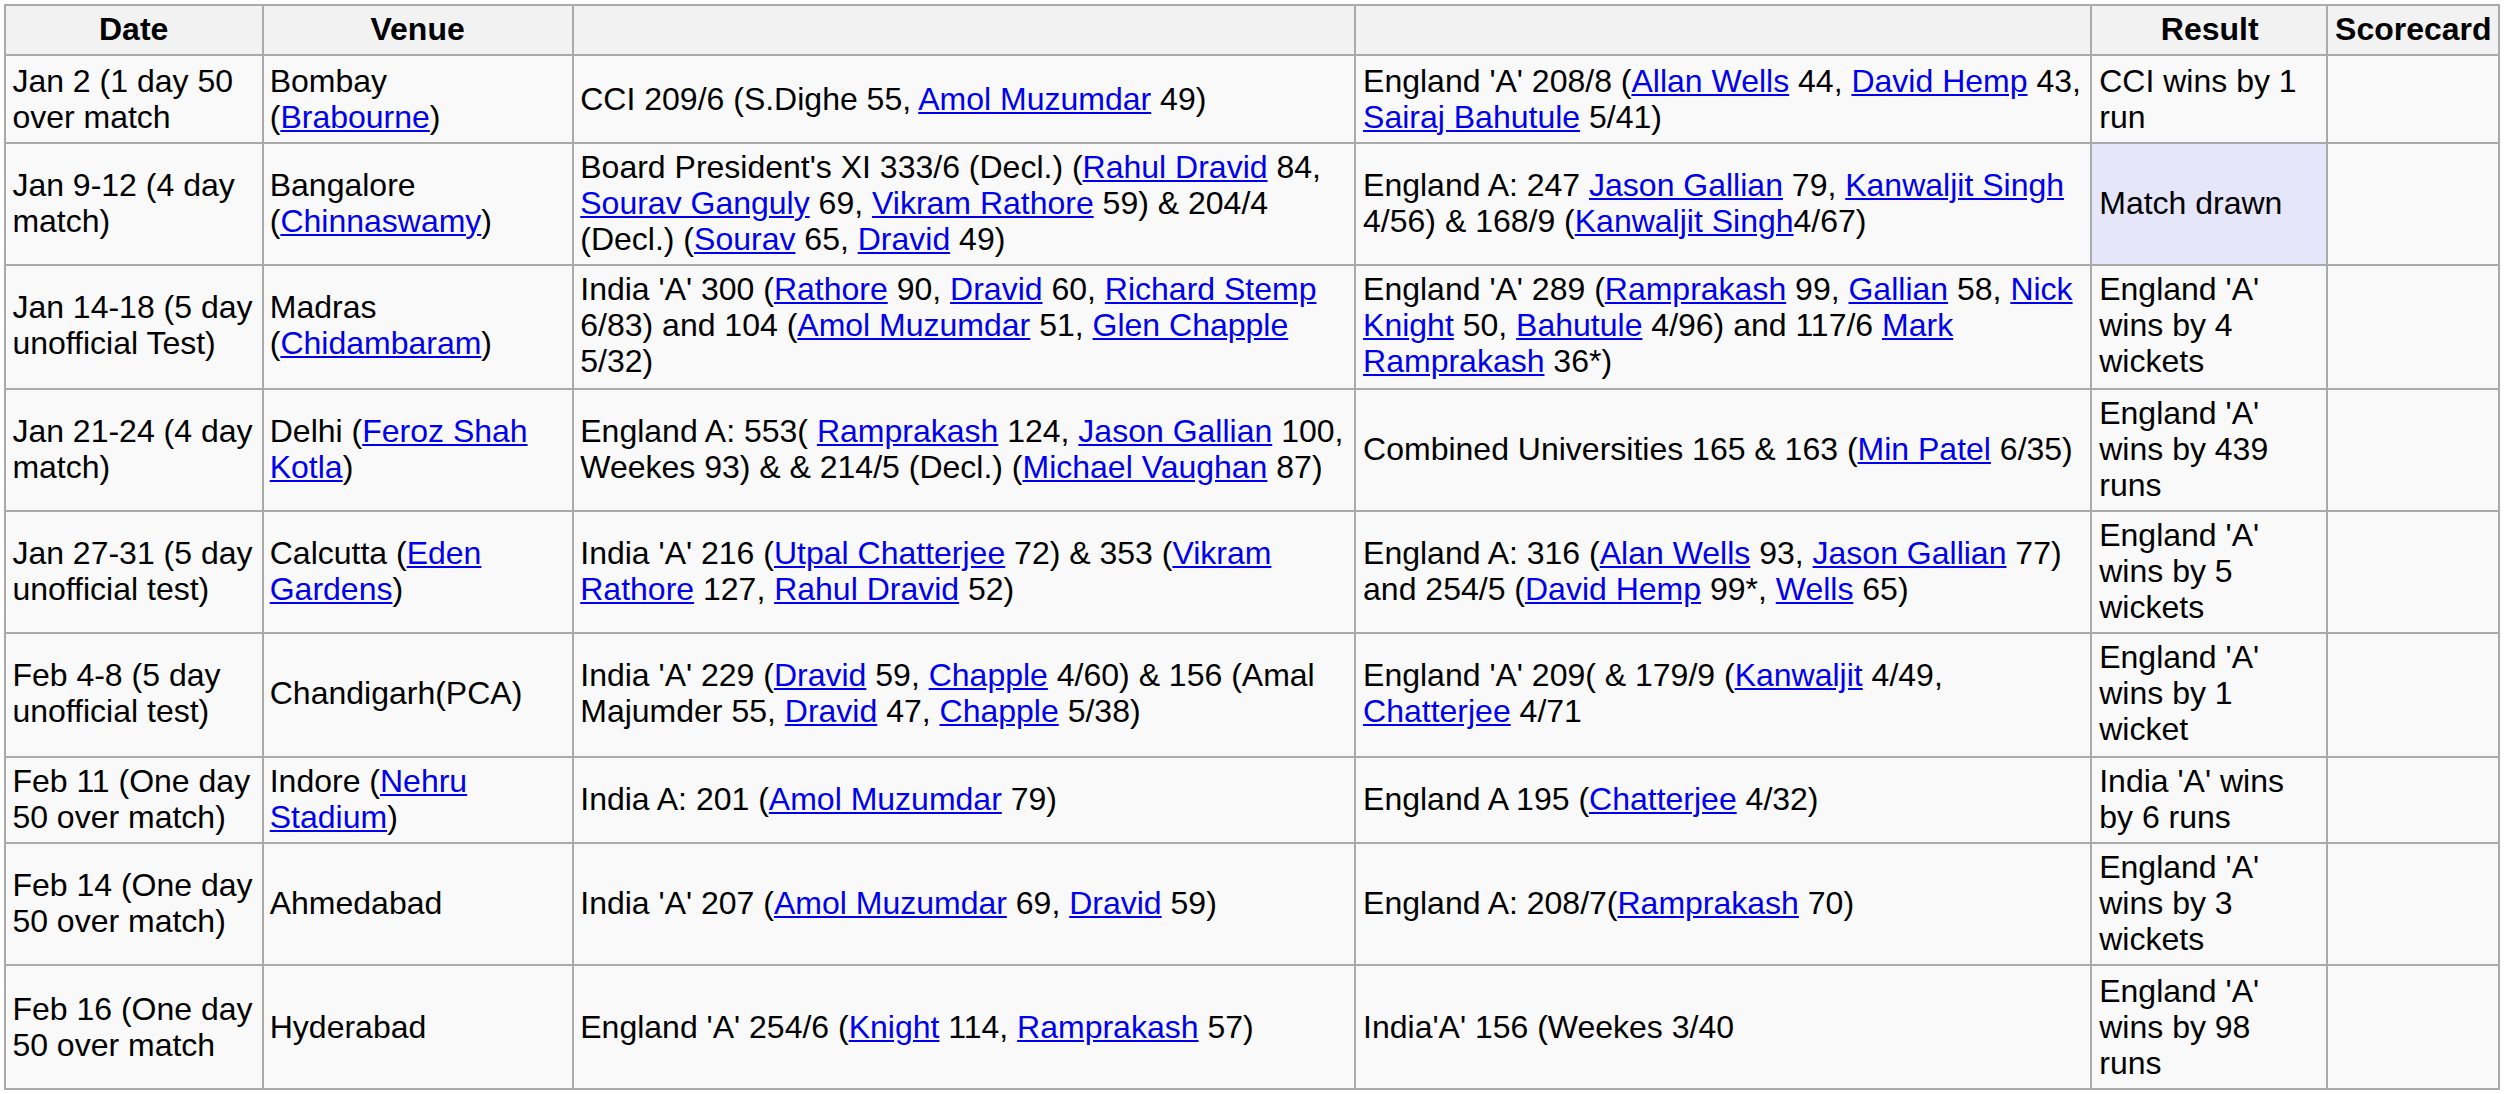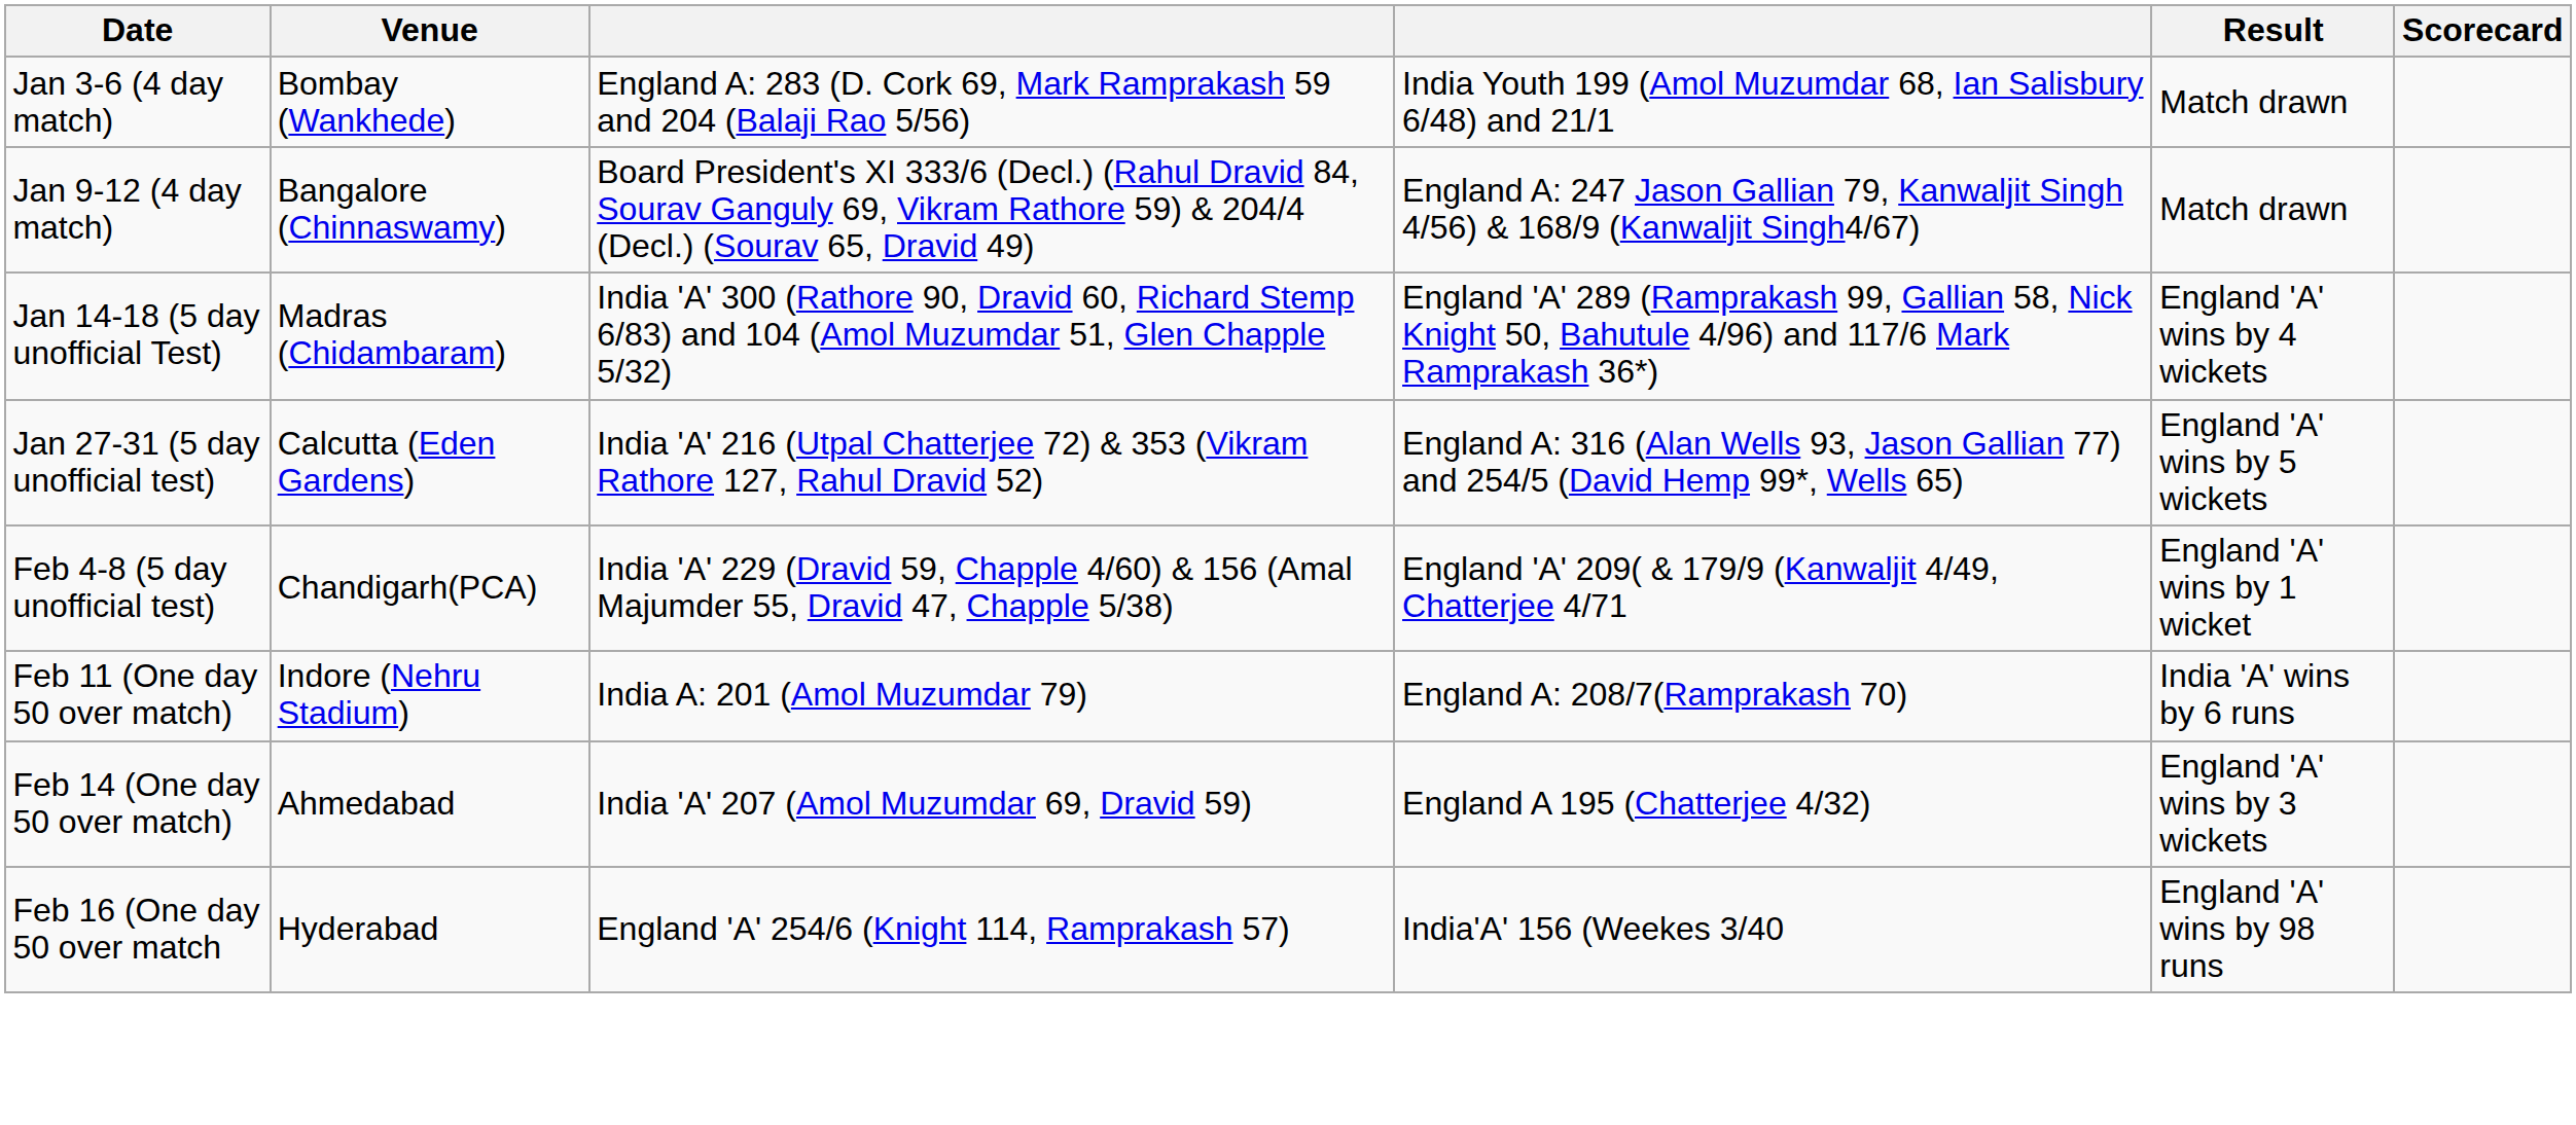 <table class="wikitable">
 <tr>
 <th>Date</th>
 <th>Venue</th>
 <th></th>
 <th></th>
 <th>Result</th>
 <th>Scorecard</th>
 </tr>
 <tr>
-<td>Jan 2 (1 day 50 over match</td>
-<td>Bombay (<a href='#'>Brabourne</a>)</td>
-<td>CCI 209/6 (S.Dighe 55, <a href='#'>Amol Muzumdar</a> 49)</td>
-<td>England 'A' 208/8 (<a href='#'>Allan Wells</a> 44, <a href='#'>David Hemp</a> 43, <a href='#'>Sairaj Bahutule</a> 5/41)</td>
-<td>CCI wins by 1 run</td>
+<td>Jan 3-6 (4 day match)</td>
+<td>Bombay (<a href='#'>Wankhede</a>)</td>
+<td>England A: 283 (D. Cork 69, <a href='#'>Mark Ramprakash</a> 59 and 204 (<a href='#'>Balaji Rao</a> 5/56)</td>
+<td>India Youth 199 (<a href='#'>Amol Muzumdar</a> 68, <a href='#'>Ian Salisbury</a> 6/48) and 21/1</td>
+<td>Match drawn</td>
 <td></td>
 </tr>
 <tr>
 <td>Jan 9-12 (4 day match)</td>
 <td>Bangalore (<a href='#'>Chinnaswamy</a>)</td>
 <td>Board President's XI 333/6 (Decl.) (<a href='#'>Rahul Dravid</a> 84, <a href='#'>Sourav Ganguly</a> 69, <a href='#'>Vikram Rathore</a> 59) & 204/4 (Decl.) (<a href='#'>Sourav</a> 65, <a href='#'>Dravid</a> 49)</td>
 <td>England A: 247 <a href='#'>Jason Gallian</a> 79, <a href='#'>Kanwaljit Singh</a> 4/56) & 168/9 (<a href='#'>Kanwaljit Singh</a>4/67)</td>
-<td style="background: lavender;">Match drawn</td>
+<td>Match drawn</td>
 <td></td>
 </tr>
 <tr>
 <td>Jan 14-18 (5 day unofficial Test)</td>
 <td>Madras (<a href='#'>Chidambaram</a>)</td>
 <td>India 'A' 300 (<a href='#'>Rathore</a> 90, <a href='#'>Dravid</a> 60, <a href='#'>Richard Stemp</a> 6/83) and 104 (<a href='#'>Amol Muzumdar</a> 51, <a href='#'>Glen Chapple</a> 5/32)</td>
 <td>England 'A' 289 (<a href='#'>Ramprakash</a> 99, <a href='#'>Gallian</a> 58, <a href='#'>Nick Knight</a> 50, <a href='#'>Bahutule</a> 4/96) and 117/6 <a href='#'>Mark Ramprakash</a> 36*)</td>
 <td>England 'A' wins by 4 wickets</td>
-<td></td>
-</tr>
-<tr>
-<td>Jan 21-24 (4 day match)</td>
-<td>Delhi (<a href='#'>Feroz Shah Kotla</a>)</td>
-<td>England A: 553( <a href='#'>Ramprakash</a> 124, <a href='#'>Jason Gallian</a> 100, Weekes 93) & & 214/5 (Decl.) (<a href='#'>Michael Vaughan</a> 87)</td>
-<td>Combined Universities 165 & 163 (<a href='#'>Min Patel</a> 6/35)</td>
-<td>England 'A' wins by 439 runs</td>
 <td></td>
 </tr>
 <tr>
 <td>Jan 27-31 (5 day unofficial test)</td>
 <td>Calcutta (<a href='#'>Eden Gardens</a>)</td>
 <td>India 'A' 216 (<a href='#'>Utpal Chatterjee</a> 72) & 353 (<a href='#'>Vikram Rathore</a> 127, <a href='#'>Rahul Dravid</a> 52)</td>
 <td>England A: 316 (<a href='#'>Alan Wells</a> 93, <a href='#'>Jason Gallian</a> 77) and 254/5 (<a href='#'>David Hemp</a> 99*, <a href='#'>Wells</a> 65)</td>
 <td>England 'A' wins by 5 wickets</td>
 <td></td>
 </tr>
 <tr>
 <td>Feb 4-8  (5 day unofficial test)</td>
 <td>Chandigarh(PCA)</td>
 <td>India 'A' 229 (<a href='#'>Dravid</a> 59, <a href='#'>Chapple</a> 4/60) & 156 (Amal Majumder 55, <a href='#'>Dravid</a> 47,  <a href='#'>Chapple</a> 5/38)</td>
 <td>England 'A' 209( & 179/9 (<a href='#'>Kanwaljit</a> 4/49, <a href='#'>Chatterjee</a> 4/71</td>
 <td>England 'A' wins by 1 wicket</td>
 <td></td>
 </tr>
 <tr>
 <td>Feb 11 (One day 50 over match)</td>
 <td>Indore (<a href='#'>Nehru Stadium</a>)</td>
 <td>India A: 201 (<a href='#'>Amol Muzumdar</a> 79)</td>
-<td>England A 195 (<a href='#'>Chatterjee</a> 4/32)</td>
+<td>England A: 208/7(<a href='#'>Ramprakash</a> 70)</td>
 <td>India 'A' wins by 6 runs</td>
 <td></td>
 </tr>
 <tr>
 <td>Feb 14 (One day 50 over match)</td>
 <td>Ahmedabad</td>
 <td>India 'A' 207 (<a href='#'>Amol Muzumdar</a> 69, <a href='#'>Dravid</a> 59)</td>
-<td>England A: 208/7(<a href='#'>Ramprakash</a> 70)</td>
+<td>England A 195 (<a href='#'>Chatterjee</a> 4/32)</td>
 <td>England 'A' wins by 3 wickets</td>
 <td></td>
 </tr>
 <tr>
 <td>Feb 16  (One day 50 over match</td>
 <td>Hyderabad</td>
 <td>England 'A' 254/6 (<a href='#'>Knight</a> 114, <a href='#'>Ramprakash</a> 57)</td>
 <td>India'A' 156 (Weekes  3/40</td>
 <td>England 'A' wins by 98 runs</td>
 <td></td>
 </tr>
 </table>
